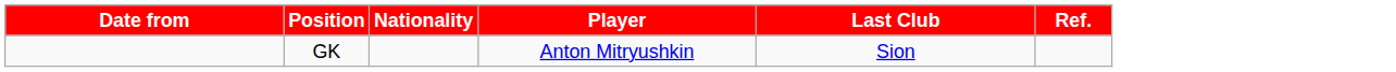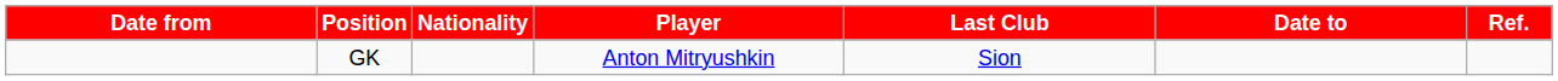 <table class="wikitable"  style="text-align:center; font-size:90%; ">
 <tr>
 <th style="background:#ff0000; color:white; width:200px;">Date from</th>
 <th style="background:#ff0000; color:white; width:50px;">Position</th>
 <th style="background:#ff0000; color:white; width:50px;">Nationality</th>
 <th style="background:#ff0000; color:white; width:200px;">Player</th>
 <th style="background:#ff0000; color:white; width:200px;">Last Club</th>
+<th style="background:#ff0000; color:white; width:200px;">Date to</th>
 <th style="background:#ff0000; color:white; width:50px;">Ref.</th>
 </tr>
 <tr>
 <td></td>
 <td>GK</td>
 <td></td>
 <td><a href='#'>Anton Mitryushkin</a></td>
 <td><a href='#'>Sion</a></td>
 <td></td>
+<td></td>
 </tr>
 </table>
